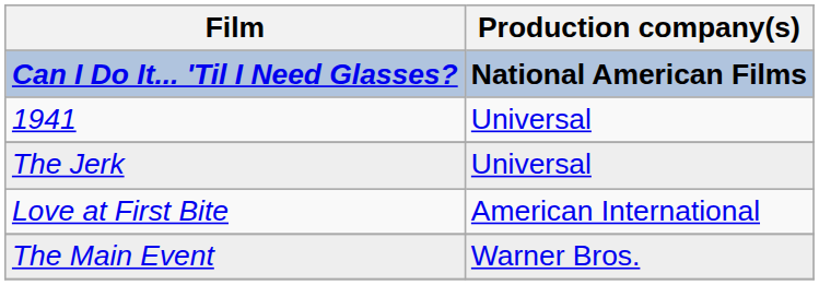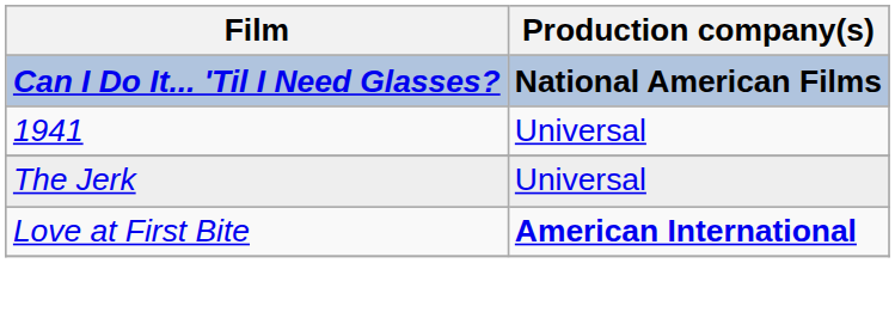 <table class="wikitable sortable plainrowheaders">
 <tr>
 <th>Film</th>
 <th class="unsortable">Production company(s)</th>
 </tr>
 <tr style="background:#B0C4DE">
 <td><strong><em><a href='#'>Can I Do It... 'Til I Need Glasses?</a></em></strong></td>
 <td><strong>National American Films</strong></td>
 </tr>
 <tr>
 <td><em><a href='#'>1941</a></em></td>
 <td><a href='#'>Universal</a></td>
 </tr>
 <tr>
 </tr>
 <tr style="background:#eee;">
 <td><em><a href='#'>The Jerk</a></em></td>
 <td><a href='#'>Universal</a></td>
 </tr>
 <tr>
 <td><em><a href='#'>Love at First Bite</a></em></td>
-<td><a href='#'>American International</a></td>
+<td><strong><a href='#'>American International</a></strong></td>
 </tr>
 <tr>
-</tr>
-<tr style="background:#eee;">
-<td><em><a href='#'>The Main Event</a></em></td>
-<td><a href='#'>Warner Bros.</a></td>
 </tr>
 <tr>
 </tr>
 </table>
